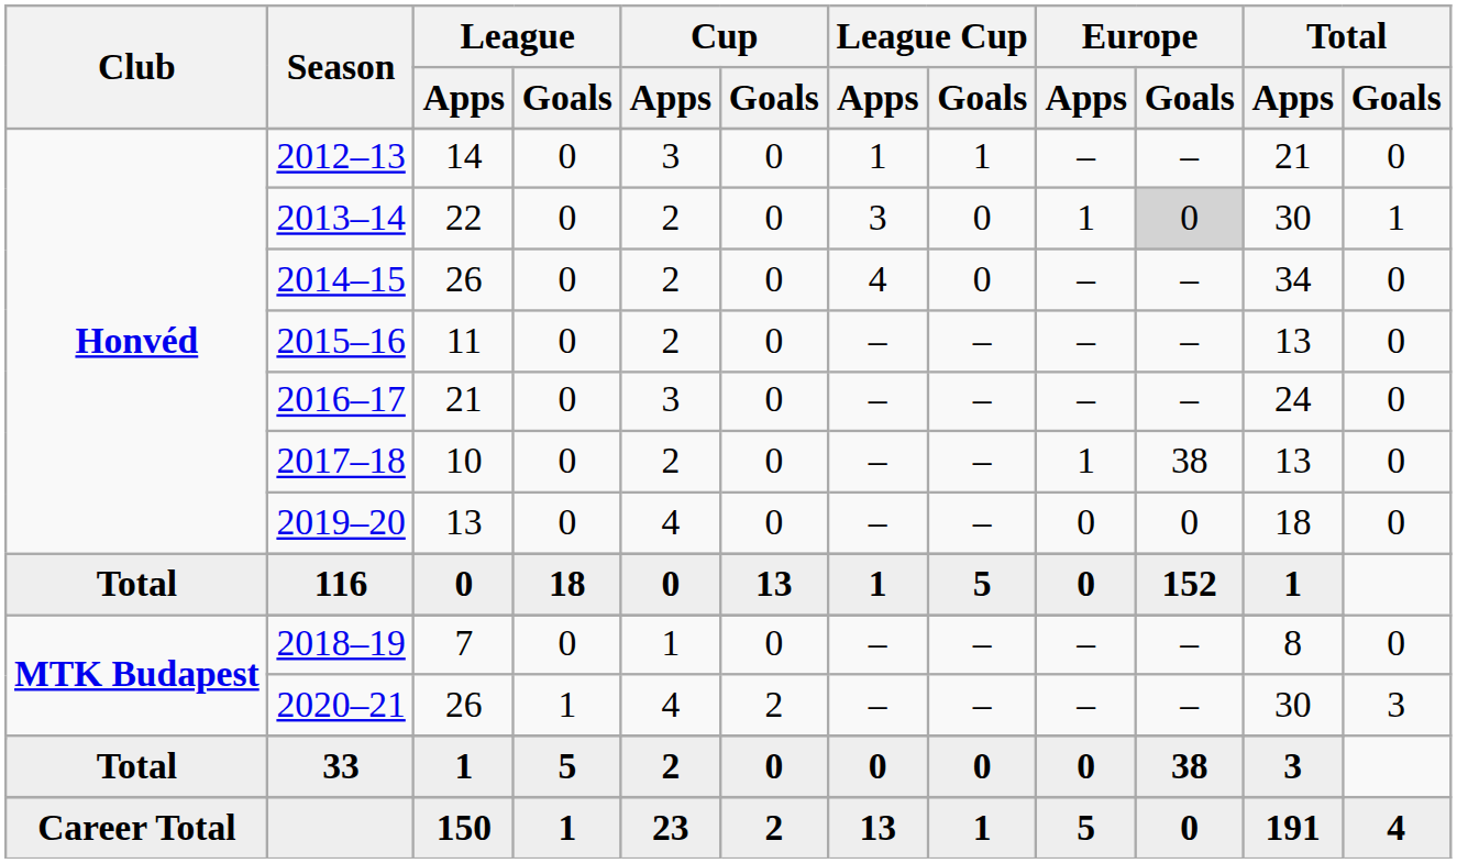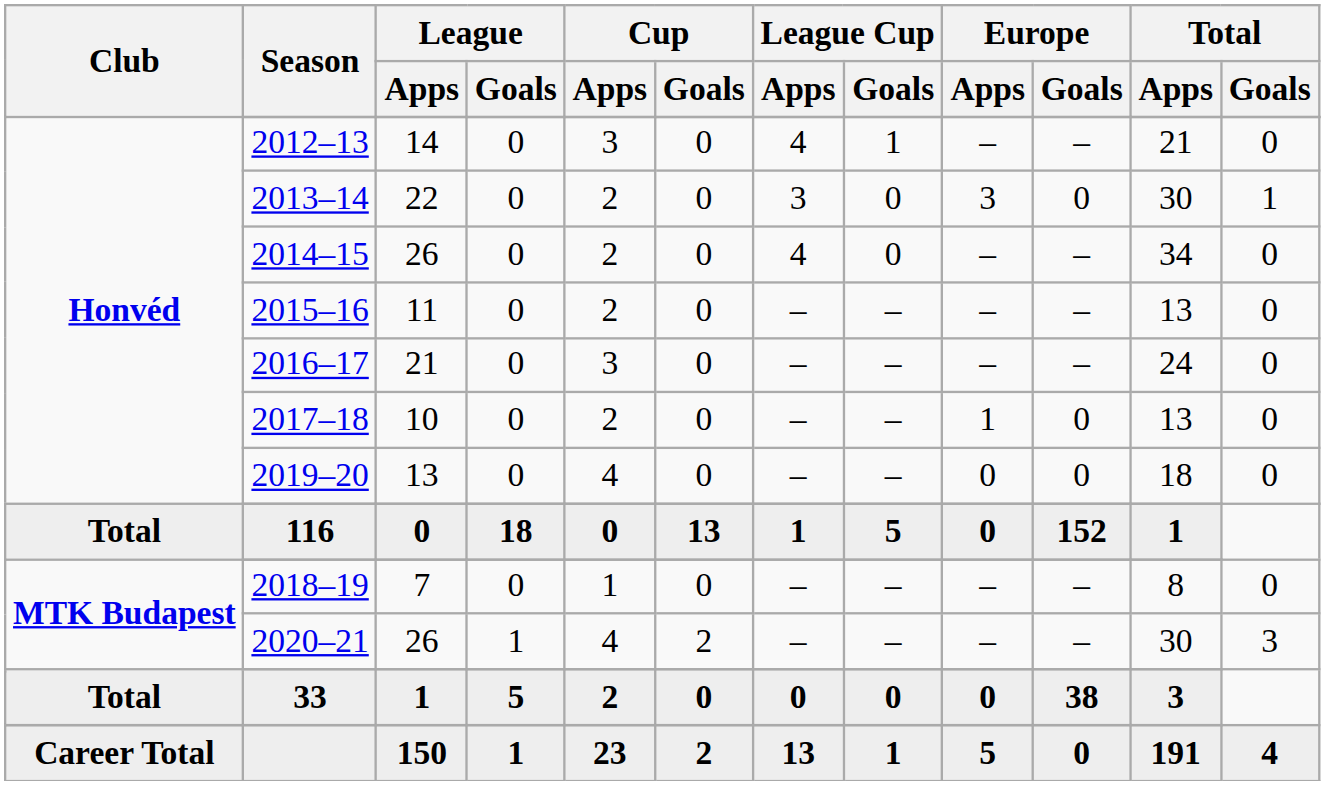 <table class="wikitable" style="font-size:90%; text-align: center;">
 <tr>
 <th rowspan="2">Club</th>
 <th rowspan="2">Season</th>
 <th colspan="2">League</th>
 <th colspan="2">Cup</th>
 <th colspan="2">League Cup</th>
 <th colspan="2">Europe</th>
 <th colspan="2">Total</th>
 </tr>
 <tr>
 <th>Apps</th>
 <th>Goals</th>
 <th>Apps</th>
 <th>Goals</th>
 <th>Apps</th>
 <th>Goals</th>
 <th>Apps</th>
 <th>Goals</th>
 <th>Apps</th>
 <th>Goals</th>
 </tr>
 <tr ||-||-||-|->
 <td rowspan="9" valign="center"><strong><a href='#'>Honvéd</a></strong></td>
 </tr>
 <tr>
 <td><a href='#'>2012–13</a></td>
 <td>14</td>
 <td>0</td>
 <td>3</td>
 <td>0</td>
-<td>1</td>
+<td>4</td>
 <td>1</td>
 <td>–</td>
 <td>–</td>
 <td>21</td>
 <td>0</td>
 </tr>
 <tr>
 <td><a href='#'>2013–14</a></td>
 <td>22</td>
 <td>0</td>
 <td>2</td>
 <td>0</td>
 <td>3</td>
 <td>0</td>
-<td>1</td>
-<td style="background: lightgrey;">0</td>
+<td>3</td>
+<td>0</td>
 <td>30</td>
 <td>1</td>
 </tr>
 <tr>
 <td><a href='#'>2014–15</a></td>
 <td>26</td>
 <td>0</td>
 <td>2</td>
 <td>0</td>
 <td>4</td>
 <td>0</td>
 <td>–</td>
 <td>–</td>
 <td>34</td>
 <td>0</td>
 </tr>
 <tr>
 <td><a href='#'>2015–16</a></td>
 <td>11</td>
 <td>0</td>
 <td>2</td>
 <td>0</td>
 <td>–</td>
 <td>–</td>
 <td>–</td>
 <td>–</td>
 <td>13</td>
 <td>0</td>
 </tr>
 <tr>
 <td><a href='#'>2016–17</a></td>
 <td>21</td>
 <td>0</td>
 <td>3</td>
 <td>0</td>
 <td>–</td>
 <td>–</td>
 <td>–</td>
 <td>–</td>
 <td>24</td>
 <td>0</td>
 </tr>
 <tr>
 <td><a href='#'>2017–18</a></td>
 <td>10</td>
 <td>0</td>
 <td>2</td>
 <td>0</td>
 <td>–</td>
 <td>–</td>
 <td>1</td>
-<td>38</td>
+<td>0</td>
 <td>13</td>
 <td>0</td>
 </tr>
 <tr>
 <td><a href='#'>2019–20</a></td>
 <td>13</td>
 <td>0</td>
 <td>4</td>
 <td>0</td>
 <td>–</td>
 <td>–</td>
 <td>0</td>
 <td>0</td>
 <td>18</td>
 <td>0</td>
 </tr>
 <tr>
 </tr>
 <tr style="font-weight:bold; background-color:#eeeeee;">
 <td>Total</td>
 <td>116</td>
 <td>0</td>
 <td>18</td>
 <td>0</td>
 <td>13</td>
 <td>1</td>
 <td>5</td>
 <td>0</td>
 <td>152</td>
 <td>1</td>
 </tr>
 <tr>
 <td rowspan="4" valign="center"><strong><a href='#'>MTK Budapest</a></strong></td>
 </tr>
 <tr>
 <td><a href='#'>2018–19</a></td>
 <td>7</td>
 <td>0</td>
 <td>1</td>
 <td>0</td>
 <td>–</td>
 <td>–</td>
 <td>–</td>
 <td>–</td>
 <td>8</td>
 <td>0</td>
 </tr>
 <tr>
 <td><a href='#'>2020–21</a></td>
 <td>26</td>
 <td>1</td>
 <td>4</td>
 <td>2</td>
 <td>–</td>
 <td>–</td>
 <td>–</td>
 <td>–</td>
 <td>30</td>
 <td>3</td>
 </tr>
 <tr>
 </tr>
 <tr style="font-weight:bold; background-color:#eeeeee;">
 <td>Total</td>
 <td>33</td>
 <td>1</td>
 <td>5</td>
 <td>2</td>
 <td>0</td>
 <td>0</td>
 <td>0</td>
 <td>0</td>
 <td>38</td>
 <td>3</td>
 </tr>
 <tr>
 </tr>
 <tr style="font-weight:bold; background-color:#eeeeee;">
 <td rowspan="1" valign="top"><strong>Career Total</strong></td>
 <td></td>
 <td><strong>150</strong></td>
 <td><strong>1</strong></td>
 <td><strong>23</strong></td>
 <td><strong>2</strong></td>
 <td><strong>13</strong></td>
 <td><strong>1</strong></td>
 <td><strong>5</strong></td>
 <td><strong>0</strong></td>
 <td><strong>191</strong></td>
 <td><strong>4</strong></td>
 </tr>
 </table>
